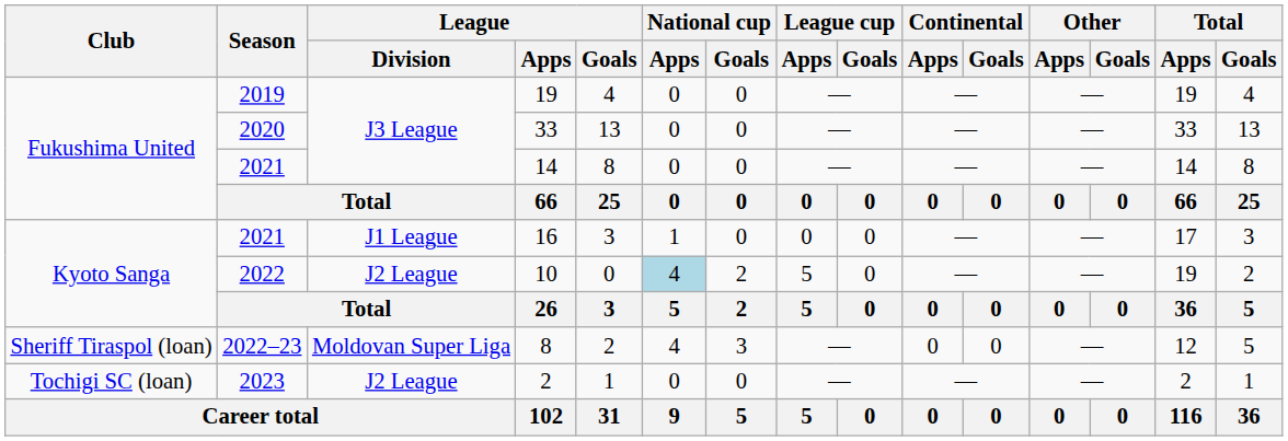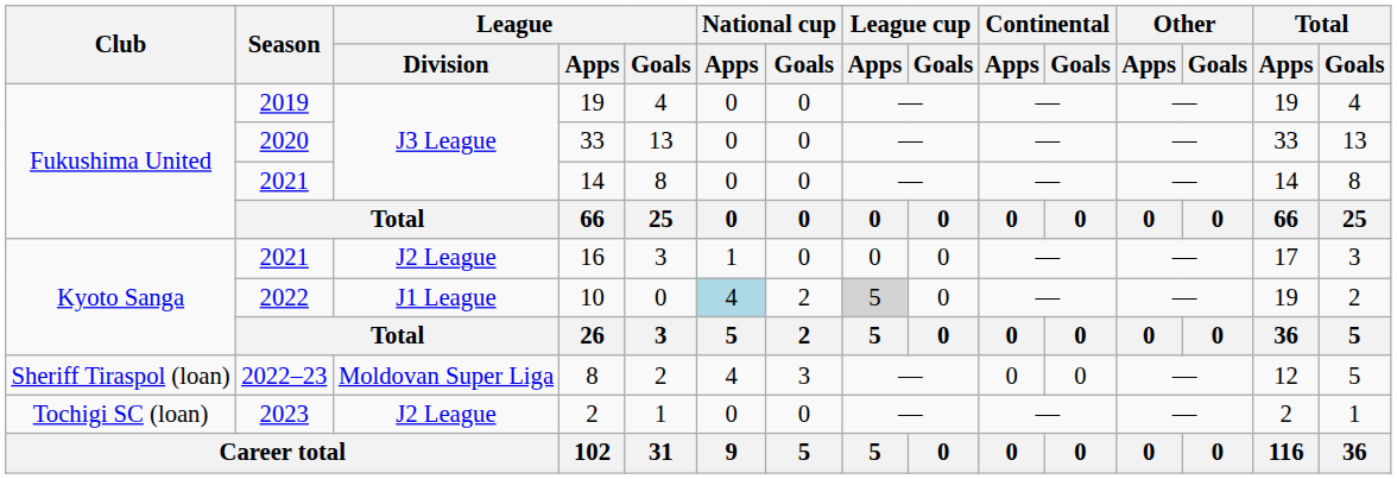 <table class="wikitable" style="text-align:center">
 <tr>
 <th rowspan="2">Club</th>
 <th rowspan="2">Season</th>
 <th colspan="3">League</th>
 <th colspan="2">National cup</th>
 <th colspan="2">League cup</th>
 <th colspan="2">Continental</th>
 <th colspan="2">Other</th>
 <th colspan="2">Total</th>
 </tr>
 <tr>
 <th>Division</th>
 <th>Apps</th>
 <th>Goals</th>
 <th>Apps</th>
 <th>Goals</th>
 <th>Apps</th>
 <th>Goals</th>
 <th>Apps</th>
 <th>Goals</th>
 <th>Apps</th>
 <th>Goals</th>
 <th>Apps</th>
 <th>Goals</th>
 </tr>
 <tr>
 <td rowspan="4"><a href='#'>Fukushima United</a></td>
 <td><a href='#'>2019</a></td>
 <td rowspan="3"><a href='#'>J3 League</a></td>
 <td>19</td>
 <td>4</td>
 <td>0</td>
 <td>0</td>
 <td colspan="2">—</td>
 <td colspan="2">—</td>
 <td colspan="2">—</td>
 <td>19</td>
 <td>4</td>
 </tr>
 <tr>
 <td><a href='#'>2020</a></td>
 <td>33</td>
 <td>13</td>
 <td>0</td>
 <td>0</td>
 <td colspan="2">—</td>
 <td colspan="2">—</td>
 <td colspan="2">—</td>
 <td>33</td>
 <td>13</td>
 </tr>
 <tr>
 <td><a href='#'>2021</a></td>
 <td>14</td>
 <td>8</td>
 <td>0</td>
 <td>0</td>
 <td colspan="2">—</td>
 <td colspan="2">—</td>
 <td colspan="2">—</td>
 <td>14</td>
 <td>8</td>
 </tr>
 <tr>
 <th colspan="2">Total</th>
 <th>66</th>
 <th>25</th>
 <th>0</th>
 <th>0</th>
 <th>0</th>
 <th>0</th>
 <th>0</th>
 <th>0</th>
 <th>0</th>
 <th>0</th>
 <th>66</th>
 <th>25</th>
 </tr>
 <tr>
 <td rowspan="3"><a href='#'>Kyoto Sanga</a></td>
 <td><a href='#'>2021</a></td>
-<td><a href='#'>J1 League</a></td>
+<td><a href='#'>J2 League</a></td>
 <td>16</td>
 <td>3</td>
 <td>1</td>
 <td>0</td>
 <td>0</td>
 <td>0</td>
 <td colspan="2">—</td>
 <td colspan="2">—</td>
 <td>17</td>
 <td>3</td>
 </tr>
 <tr>
 <td><a href='#'>2022</a></td>
-<td><a href='#'>J2 League</a></td>
+<td><a href='#'>J1 League</a></td>
 <td>10</td>
 <td>0</td>
 <td style="background: lightblue;">4</td>
 <td>2</td>
-<td>5</td>
+<td style="background: lightgrey;">5</td>
 <td>0</td>
 <td colspan="2">—</td>
 <td colspan="2">—</td>
 <td>19</td>
 <td>2</td>
 </tr>
 <tr>
 <th colspan="2">Total</th>
 <th>26</th>
 <th>3</th>
 <th>5</th>
 <th>2</th>
 <th>5</th>
 <th>0</th>
 <th>0</th>
 <th>0</th>
 <th>0</th>
 <th>0</th>
 <th>36</th>
 <th>5</th>
 </tr>
 <tr>
 <td><a href='#'>Sheriff Tiraspol</a> (loan)</td>
 <td><a href='#'>2022–23</a></td>
 <td><a href='#'>Moldovan Super Liga</a></td>
 <td>8</td>
 <td>2</td>
 <td>4</td>
 <td>3</td>
 <td colspan="2">—</td>
 <td>0</td>
 <td>0</td>
 <td colspan="2">—</td>
 <td>12</td>
 <td>5</td>
 </tr>
 <tr>
 <td><a href='#'>Tochigi SC</a> (loan)</td>
 <td><a href='#'>2023</a></td>
 <td><a href='#'>J2 League</a></td>
 <td>2</td>
 <td>1</td>
 <td>0</td>
 <td>0</td>
 <td colspan="2">—</td>
 <td colspan="2">—</td>
 <td colspan="2">—</td>
 <td>2</td>
 <td>1</td>
 </tr>
 <tr>
 <th colspan="3">Career total</th>
 <th>102</th>
 <th>31</th>
 <th>9</th>
 <th>5</th>
 <th>5</th>
 <th>0</th>
 <th>0</th>
 <th>0</th>
 <th>0</th>
 <th>0</th>
 <th>116</th>
 <th>36</th>
 </tr>
 </table>
